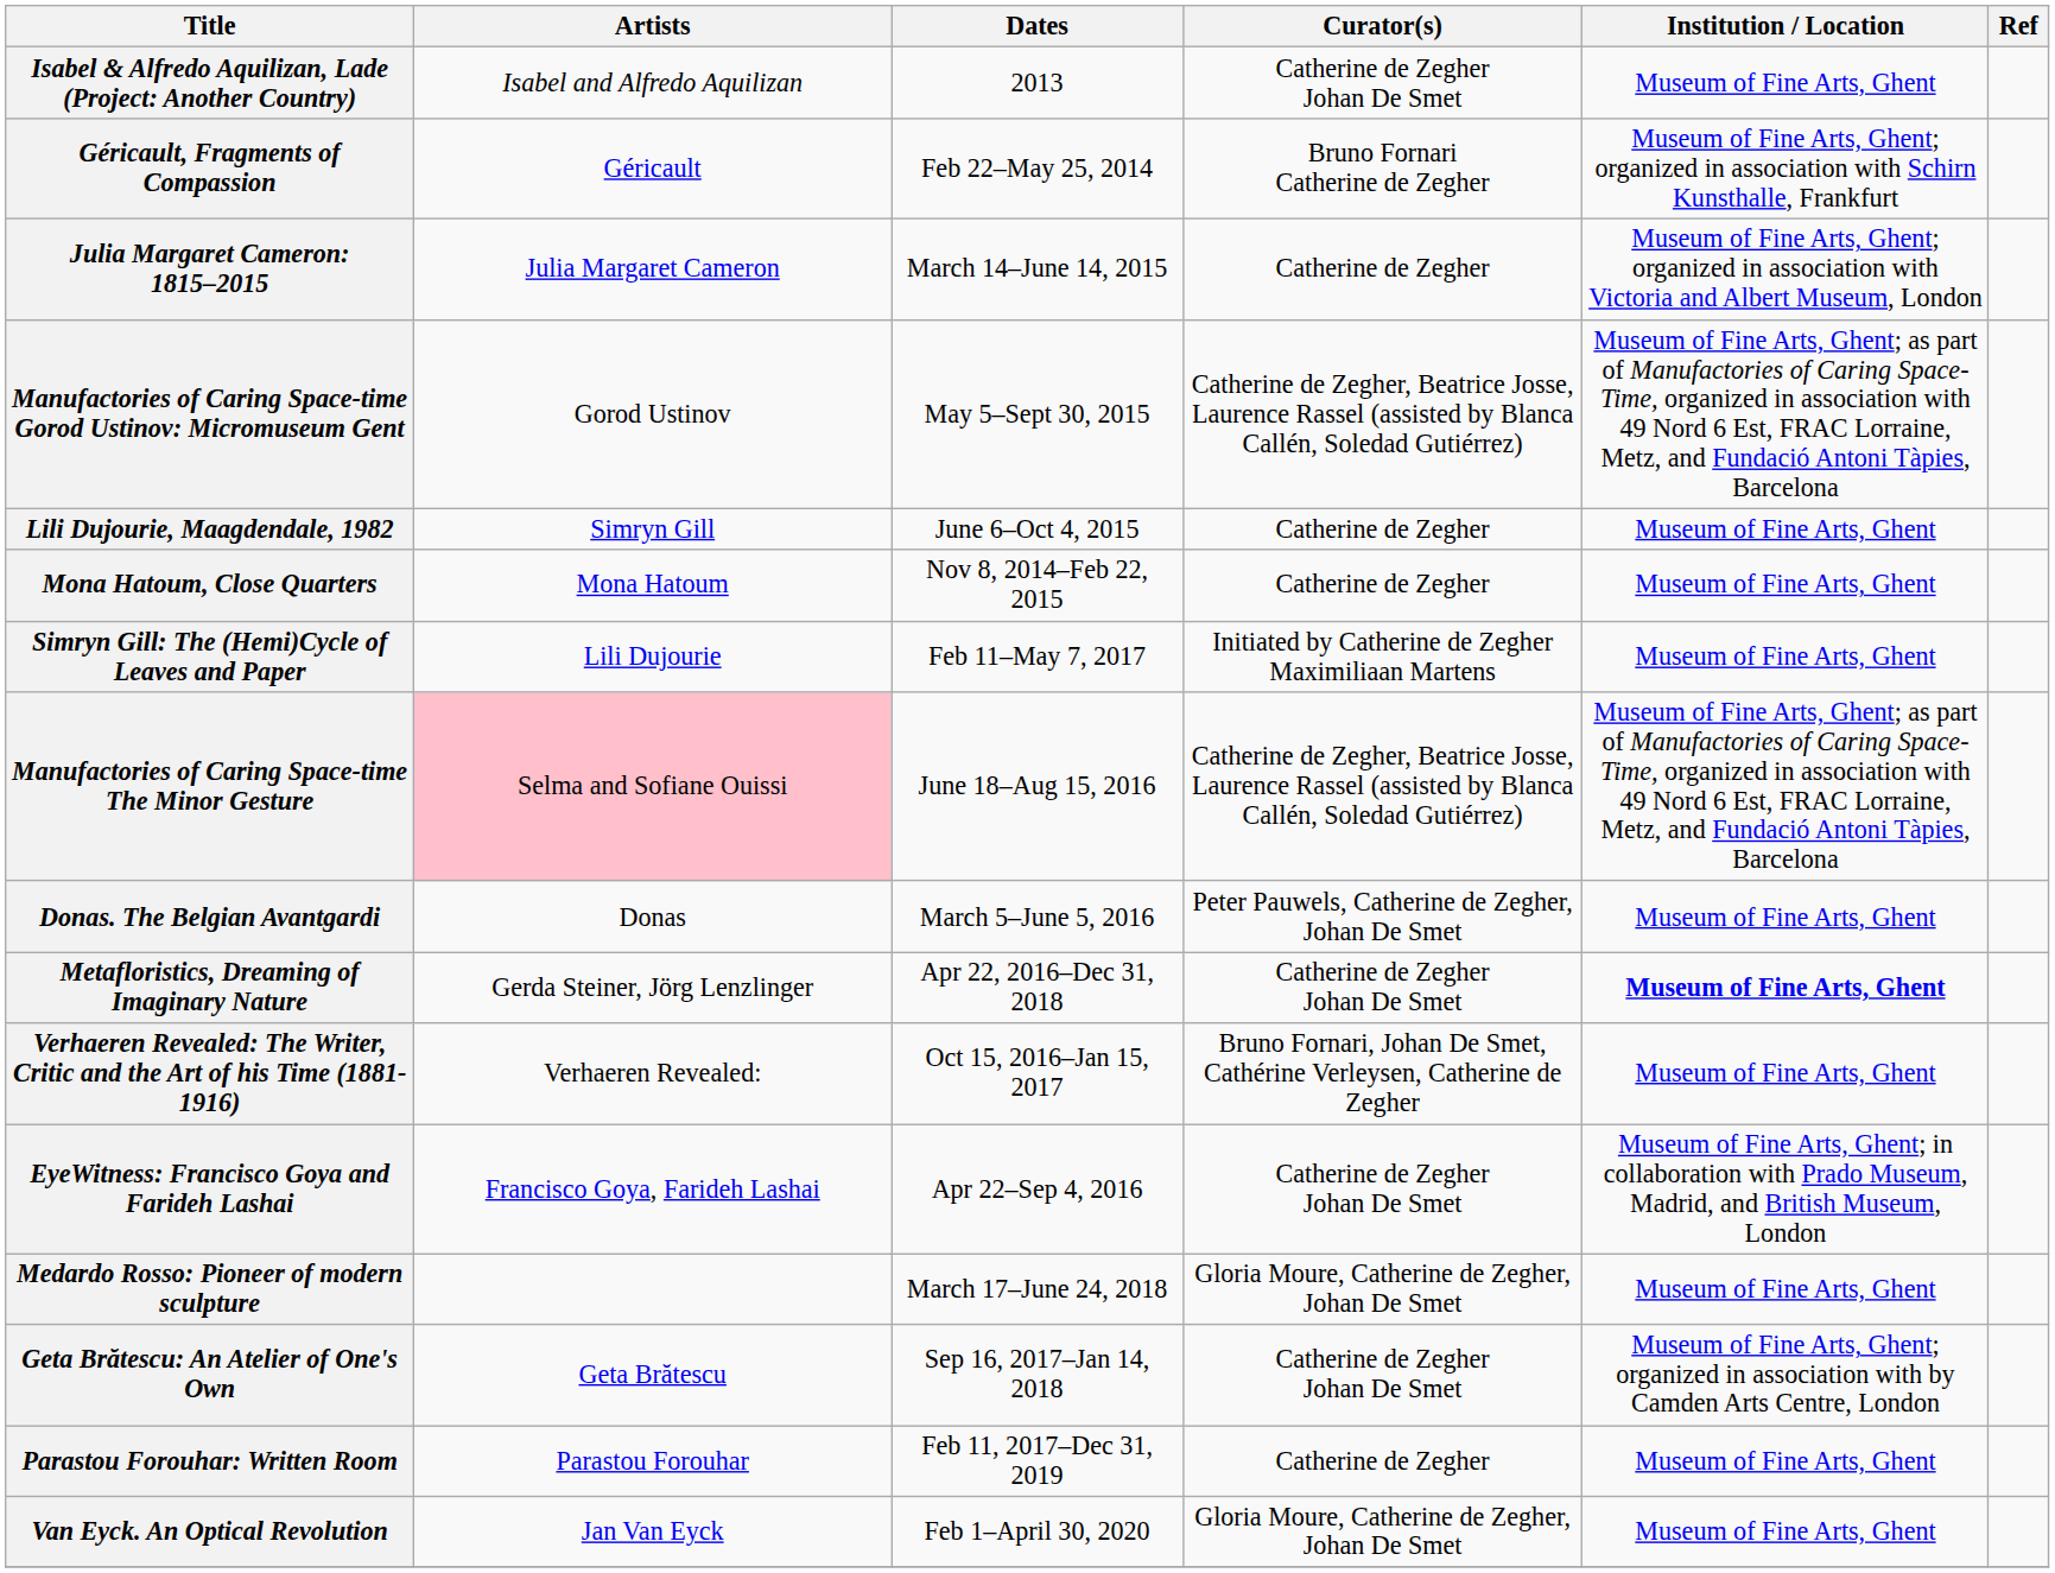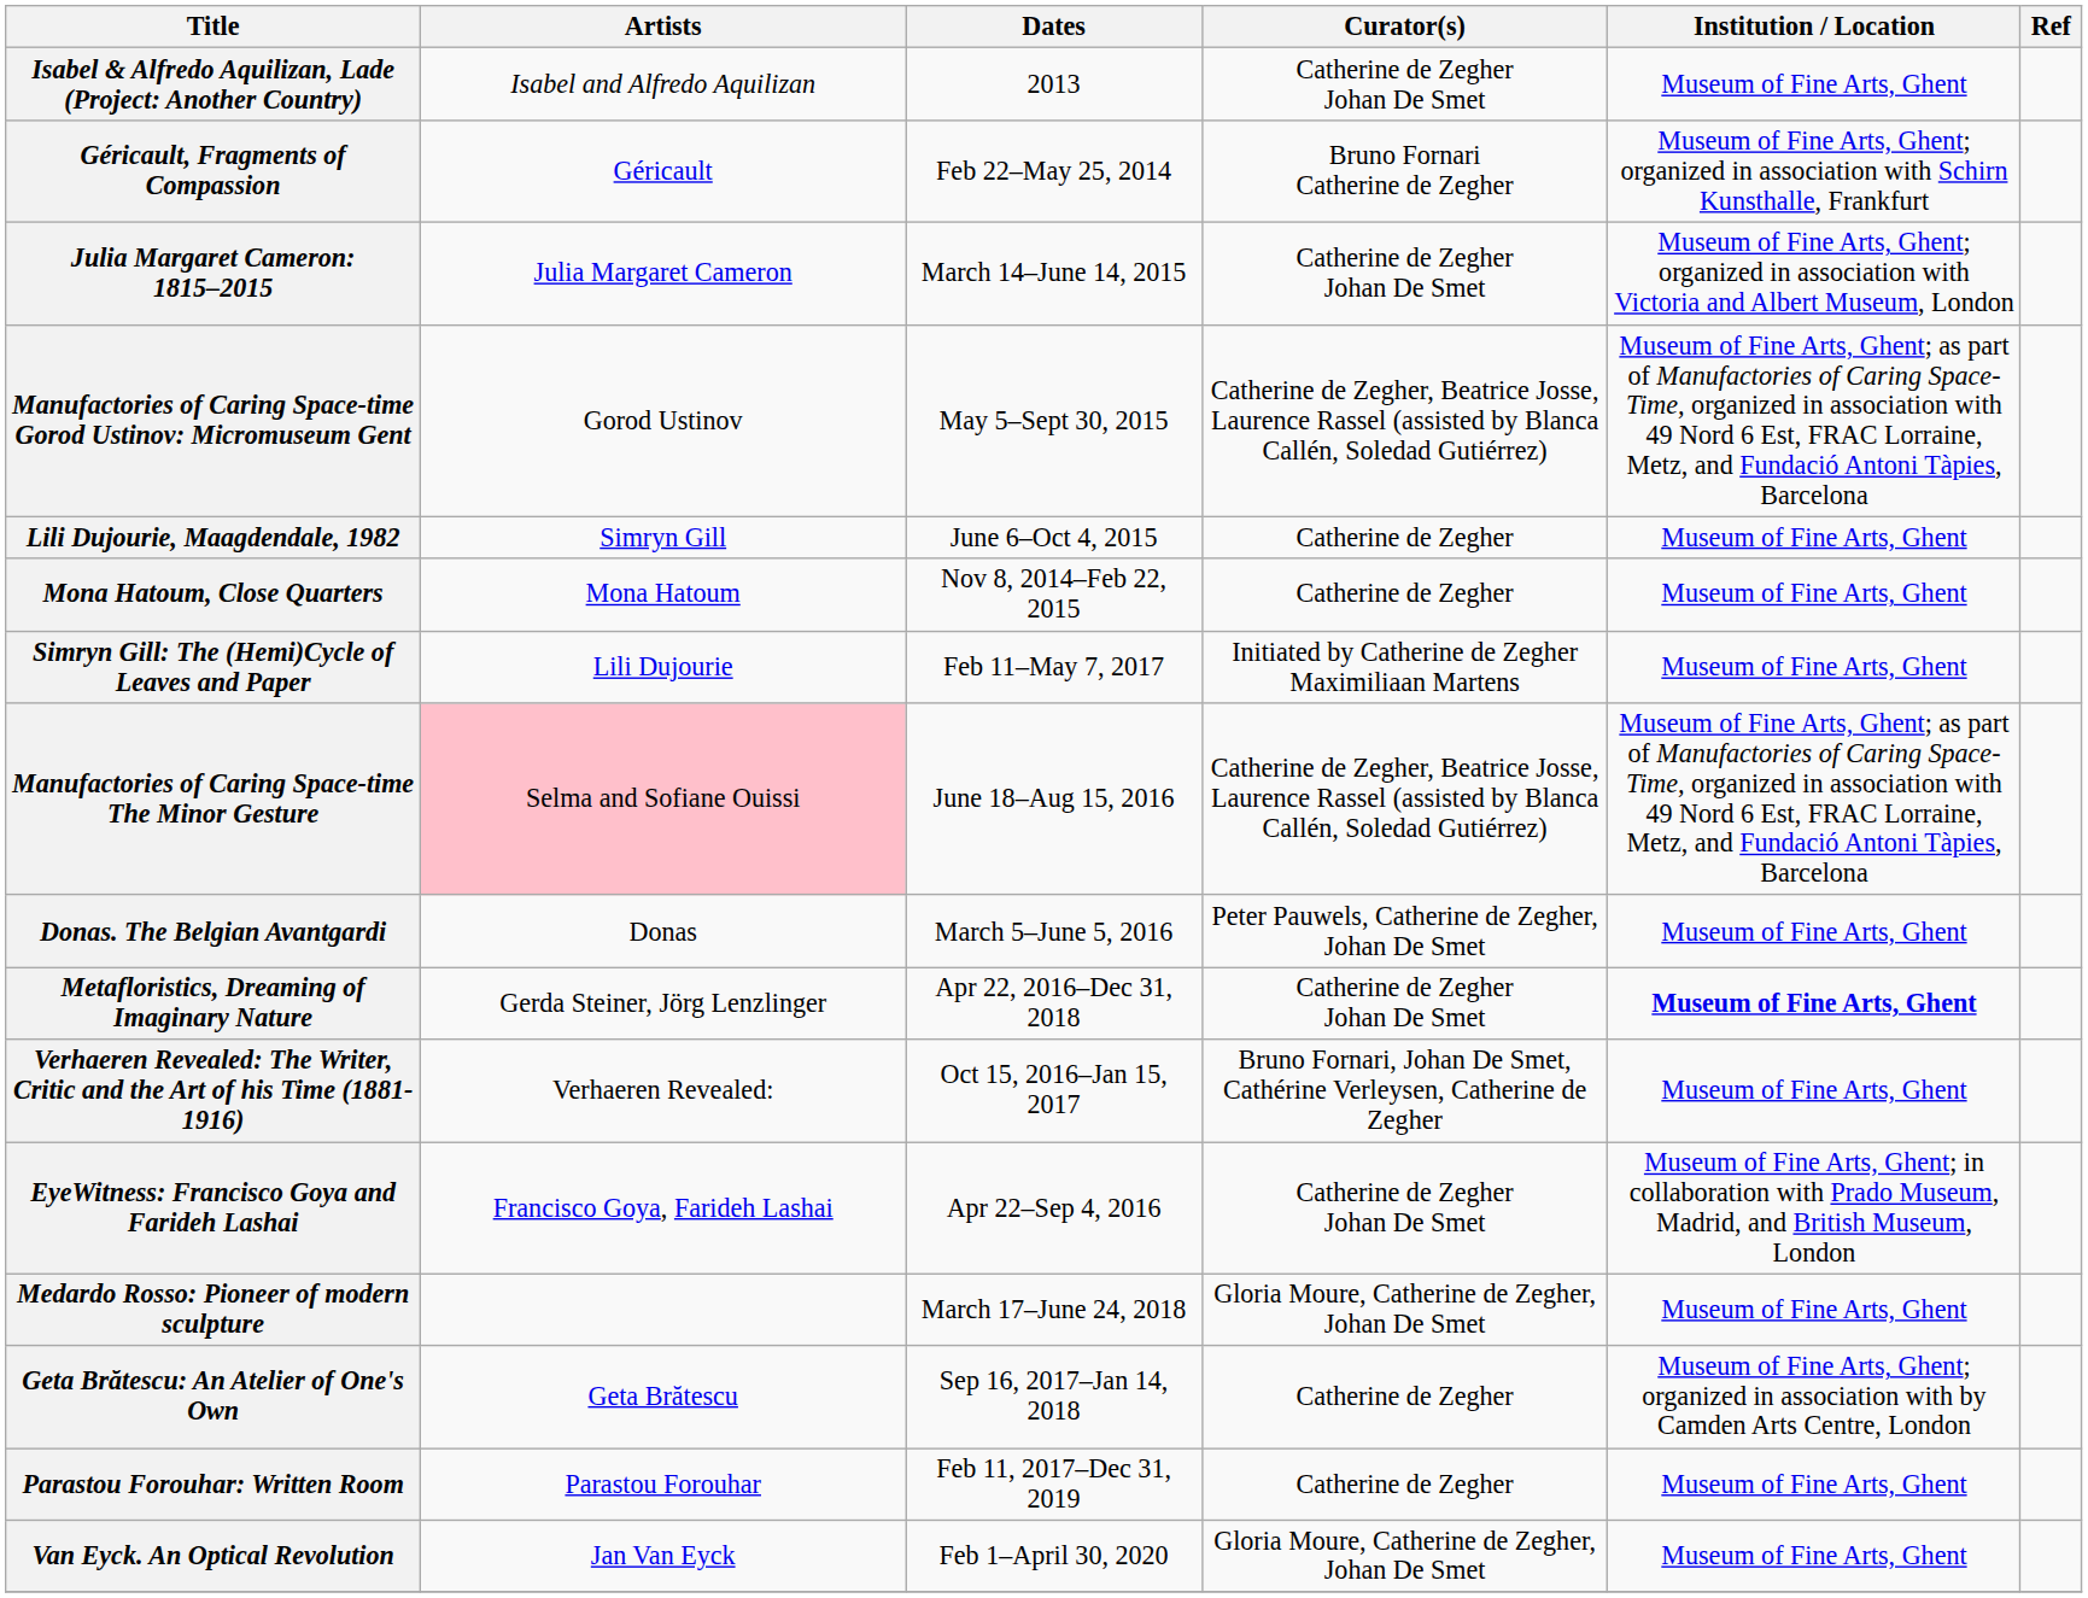 <table class="wikitable plainrowheaders" style="text-align:center;">
 <tr>
 <th scope="col" style="width:20em;">Title</th>
 <th scope="col" style="width:25em;">Artists</th>
 <th scope="col" style="width:15em;">Dates</th>
 <th scope="col" style="width:20em;">Curator(s)</th>
 <th scope="col" style="width:20em;">Institution / Location</th>
 <th scope="col" style="width:2em;">Ref</th>
 </tr>
 <tr>
 <th scope="row"><em>Isabel & Alfredo Aquilizan, Lade (Project: Another Country)</em></th>
 <td><em>Isabel and Alfredo Aquilizan</em></td>
 <td>2013</td>
 <td>Catherine de Zegher<br>Johan De Smet</td>
 <td><a href='#'>Museum of Fine Arts, Ghent</a></td>
 <td></td>
 </tr>
 <tr>
 <th scope="row"><em>Géricault,</em> <em>Fragments of Compassion</em></th>
 <td><a href='#'>Géricault</a></td>
 <td>Feb 22–May 25, 2014</td>
 <td Catherine de Zegher, Bruno Fornari>Bruno Fornari<br>Catherine de Zegher</td>
 <td><a href='#'>Museum of Fine Arts, Ghent</a>; organized in association with <a href='#'>Schirn Kunsthalle</a>, Frankfurt</td>
 <td></td>
 </tr>
 <tr>
 <th scope="row"><em>Julia Margaret Cameron:</em><br><em>1815–2015</em></th>
 <td><a href='#'>Julia Margaret Cameron</a></td>
 <td>March 14–June 14, 2015</td>
-<td>Catherine de Zegher</td>
+<td>Catherine de Zegher<br>Johan De Smet</td>
 <td><a href='#'>Museum of Fine Arts, Ghent</a>; organized in association with <a href='#'>Victoria and Albert Museum</a>, London</td>
 <td></td>
 </tr>
 <tr>
 <th scope="row"><em>Manufactories of Caring Space-time</em> <em>Gorod Ustinov:</em> <em>Micromuseum Gent</em></th>
 <td>Gorod Ustinov</td>
 <td>May 5–Sept 30, 2015</td>
 <td>Catherine de Zegher, Beatrice Josse, Laurence Rassel (assisted by Blanca Callén, Soledad Gutiérrez)</td>
 <td><a href='#'>Museum of Fine Arts, Ghent</a>; as part of <em>Manufactories of Caring Space-Time,</em> organized in association with 49 Nord 6 Est, FRAC Lorraine, Metz, and <a href='#'>Fundació Antoni Tàpies</a>, Barcelona</td>
 </tr>
 <tr>
 <th scope="row"><em>Lili Dujourie, Maagdendale, 1982</em></th>
 <td><a href='#'>Simryn Gill</a></td>
 <td>June 6–Oct 4, 2015</td>
 <td>Catherine de Zegher</td>
 <td><a href='#'>Museum of Fine Arts, Ghent</a></td>
 <td></td>
 </tr>
 <tr>
 <th scope="row"><em>Mona Hatoum, Close Quarters</em></th>
 <td><a href='#'>Mona Hatoum</a></td>
 <td>Nov 8, 2014–Feb 22, 2015</td>
 <td>Catherine de Zegher</td>
 <td><a href='#'>Museum of Fine Arts, Ghent</a></td>
 <td></td>
 </tr>
 <tr>
 <th scope="row"><em>Simryn Gill:</em> <em>The (Hemi)Cycle of Leaves and Paper</em></th>
 <td><a href='#'>Lili Dujourie</a></td>
 <td>Feb 11–May 7, 2017</td>
 <td>Initiated by Catherine de Zegher<br>Maximiliaan Martens</td>
 <td><a href='#'>Museum of Fine Arts, Ghent</a></td>
 <td></td>
 </tr>
 <tr>
 <th scope="row"><em>Manufactories of Caring Space-time</em><br><em>The Minor Gesture</em></th>
 <td style="background: pink;">Selma and Sofiane Ouissi</td>
 <td>June 18–Aug 15, 2016</td>
 <td>Catherine de Zegher, Beatrice Josse, Laurence Rassel (assisted by Blanca Callén, Soledad Gutiérrez)</td>
 <td><a href='#'>Museum of Fine Arts, Ghent</a>; as part of <em>Manufactories of Caring Space-Time,</em> organized in association with 49 Nord 6 Est, FRAC Lorraine, Metz, and <a href='#'>Fundació Antoni Tàpies</a>, Barcelona</td>
 <td></td>
 </tr>
 <tr>
 <th scope="row"><em>Donas. The Belgian Avantgardi</em></th>
 <td>Donas</td>
 <td>March 5–June 5, 2016</td>
 <td>Peter Pauwels, Catherine de Zegher,<br>Johan De Smet</td>
 <td><a href='#'>Museum of Fine Arts, Ghent</a></td>
 <td></td>
 </tr>
 <tr>
 <th scope="row"><em>Metafloristics,</em> <em>Dreaming of Imaginary Nature</em></th>
 <td>Gerda Steiner, Jörg Lenzlinger</td>
 <td>Apr 22, 2016–Dec 31, 2018</td>
 <td>Catherine de Zegher<br>Johan De Smet</td>
 <td><strong><a href='#'>Museum of Fine Arts, Ghent</a></strong></td>
 <td></td>
 </tr>
 <tr>
 <th scope="row"><em>Verhaeren Revealed:</em> <em>The Writer, Critic and</em> <em>the Art of his</em> <em>Time (1881-1916)</em></th>
 <td>Verhaeren Revealed:</td>
 <td>Oct 15, 2016–Jan 15, 2017</td>
 <td>Bruno Fornari, Johan De Smet,<br>Cathérine Verleysen, Catherine de Zegher</td>
 <td><a href='#'>Museum of Fine Arts, Ghent</a></td>
 <td></td>
 </tr>
 <tr>
 <th scope="row"><em>EyeWitness:</em> <em>Francisco Goya and Farideh Lashai</em></th>
 <td><a href='#'>Francisco Goya</a>, <a href='#'>Farideh Lashai</a></td>
 <td>Apr 22–Sep 4, 2016</td>
 <td>Catherine de Zegher<br>Johan De Smet</td>
 <td><a href='#'>Museum of Fine Arts, Ghent</a>; in collaboration with <a href='#'>Prado Museum</a>, Madrid, and <a href='#'>British Museum</a>, London</td>
 <td></td>
 </tr>
 <tr>
 <th scope="row"><em>Medardo Rosso: Pioneer of modern sculpture</em></th>
 <td></td>
 <td>March 17–June 24, 2018</td>
 <td>Gloria Moure, Catherine de Zegher,<br>Johan De Smet</td>
 <td><a href='#'>Museum of Fine Arts, Ghent</a></td>
 <td></td>
 </tr>
 <tr>
 <th scope="row"><em>Geta Brătescu: An Atelier of One's Own</em></th>
 <td><a href='#'>Geta Brătescu</a></td>
 <td>Sep 16, 2017–Jan 14, 2018</td>
-<td>Catherine de Zegher<br>Johan De Smet</td>
+<td>Catherine de Zegher</td>
 <td><a href='#'>Museum of Fine Arts, Ghent</a>; organized in association with by Camden Arts Centre, London</td>
 <td></td>
 </tr>
 <tr>
 <th scope="row"><em>Parastou Forouhar: Written Room</em></th>
 <td><a href='#'>Parastou Forouhar</a></td>
 <td>Feb 11, 2017–Dec 31, 2019</td>
 <td>Catherine de Zegher</td>
 <td><a href='#'>Museum of Fine Arts, Ghent</a></td>
 <td></td>
 </tr>
 <tr>
 <th scope="row"><em>Van Eyck. An Optical Revolution</em></th>
 <td><a href='#'>Jan Van Eyck</a></td>
 <td>Feb 1–April 30, 2020</td>
 <td>Gloria Moure, Catherine de Zegher,<br>Johan De Smet</td>
 <td><a href='#'>Museum of Fine Arts, Ghent</a></td>
 <td></td>
 </tr>
 <tr>
 </tr>
 </table>
